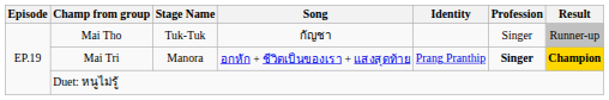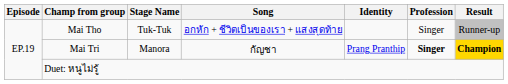 <table class="wikitable">
 <tr>
 <th>Episode</th>
 <th>Champ from group</th>
 <th>Stage Name</th>
 <th>Song</th>
 <th>Identity</th>
 <th>Profession</th>
 <th>Result</th>
 </tr>
 <tr>
 <td rowspan="3" align="center">EP.19</td>
 <td align="center">Mai Tho</td>
 <td style="text-align:center;">Tuk-Tuk</td>
-<td style="text-align:center;">กัญชา</td>
+<td style="text-align:center;"><a href='#'>อกหัก</a> + <a href='#'>ชีวิตเป็นของเรา</a> + <a href='#'>แสงสุดท้าย</a></td>
 <td style="text-align:center;"></td>
 <td align="center">Singer</td>
 <td style="background:silver;" align="center">Runner-up</td>
 </tr>
 <tr>
 <td align="center">Mai Tri</td>
 <td style="text-align:center;">Manora</td>
-<td style="text-align:center;"><a href='#'>อกหัก</a> + <a href='#'>ชีวิตเป็นของเรา</a> + <a href='#'>แสงสุดท้าย</a></td>
+<td style="text-align:center;">กัญชา</td>
 <td style="text-align:center;"><a href='#'>Prang Pranthip</a></td>
 <td align="center"><strong>Singer</strong></td>
 <td style="background:gold;" align="center"><strong>Champion</strong></td>
 </tr>
 <tr>
 <td colspan="6">Duet: หนูไม่รู้</td>
 </tr>
 </table>
